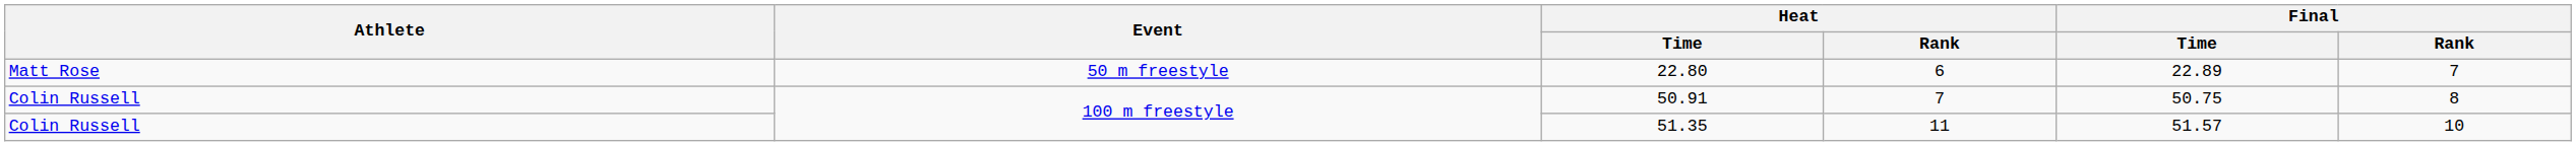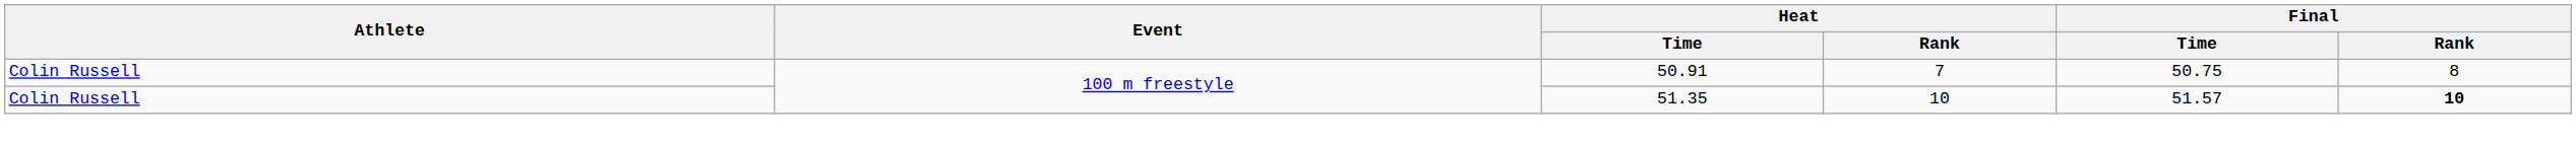 <table class=wikitable style="font-size:95%" width="95%">
 <tr>
 <th rowspan="2">Athlete</th>
 <th rowspan="2">Event</th>
 <th colspan="2">Heat</th>
 <th colspan="2">Final</th>
 </tr>
 <tr>
 <th>Time</th>
 <th>Rank</th>
 <th>Time</th>
 <th>Rank</th>
 </tr>
 <tr>
-<td width=30%><a href='#'>Matt Rose</a></td>
-<td align=center><a href='#'>50 m freestyle</a></td>
-<td align=center>22.80</td>
-<td align=center>6</td>
-<td align=center>22.89</td>
-<td align=center>7</td>
-</tr>
-<tr>
 <td width=30%><a href='#'>Colin Russell</a></td>
 <td rowspan=2 align=center><a href='#'>100 m freestyle</a></td>
 <td align=center>50.91</td>
 <td align=center>7</td>
 <td align=center>50.75</td>
 <td align=center>8</td>
 </tr>
 <tr>
 <td width=30%><a href='#'>Colin Russell</a></td>
 <td align=center>51.35</td>
-<td align=center>11</td>
+<td align=center>10</td>
 <td align=center>51.57</td>
-<td align=center>10</td>
+<td align=center><strong>10</strong></td>
 </tr>
 </table>
